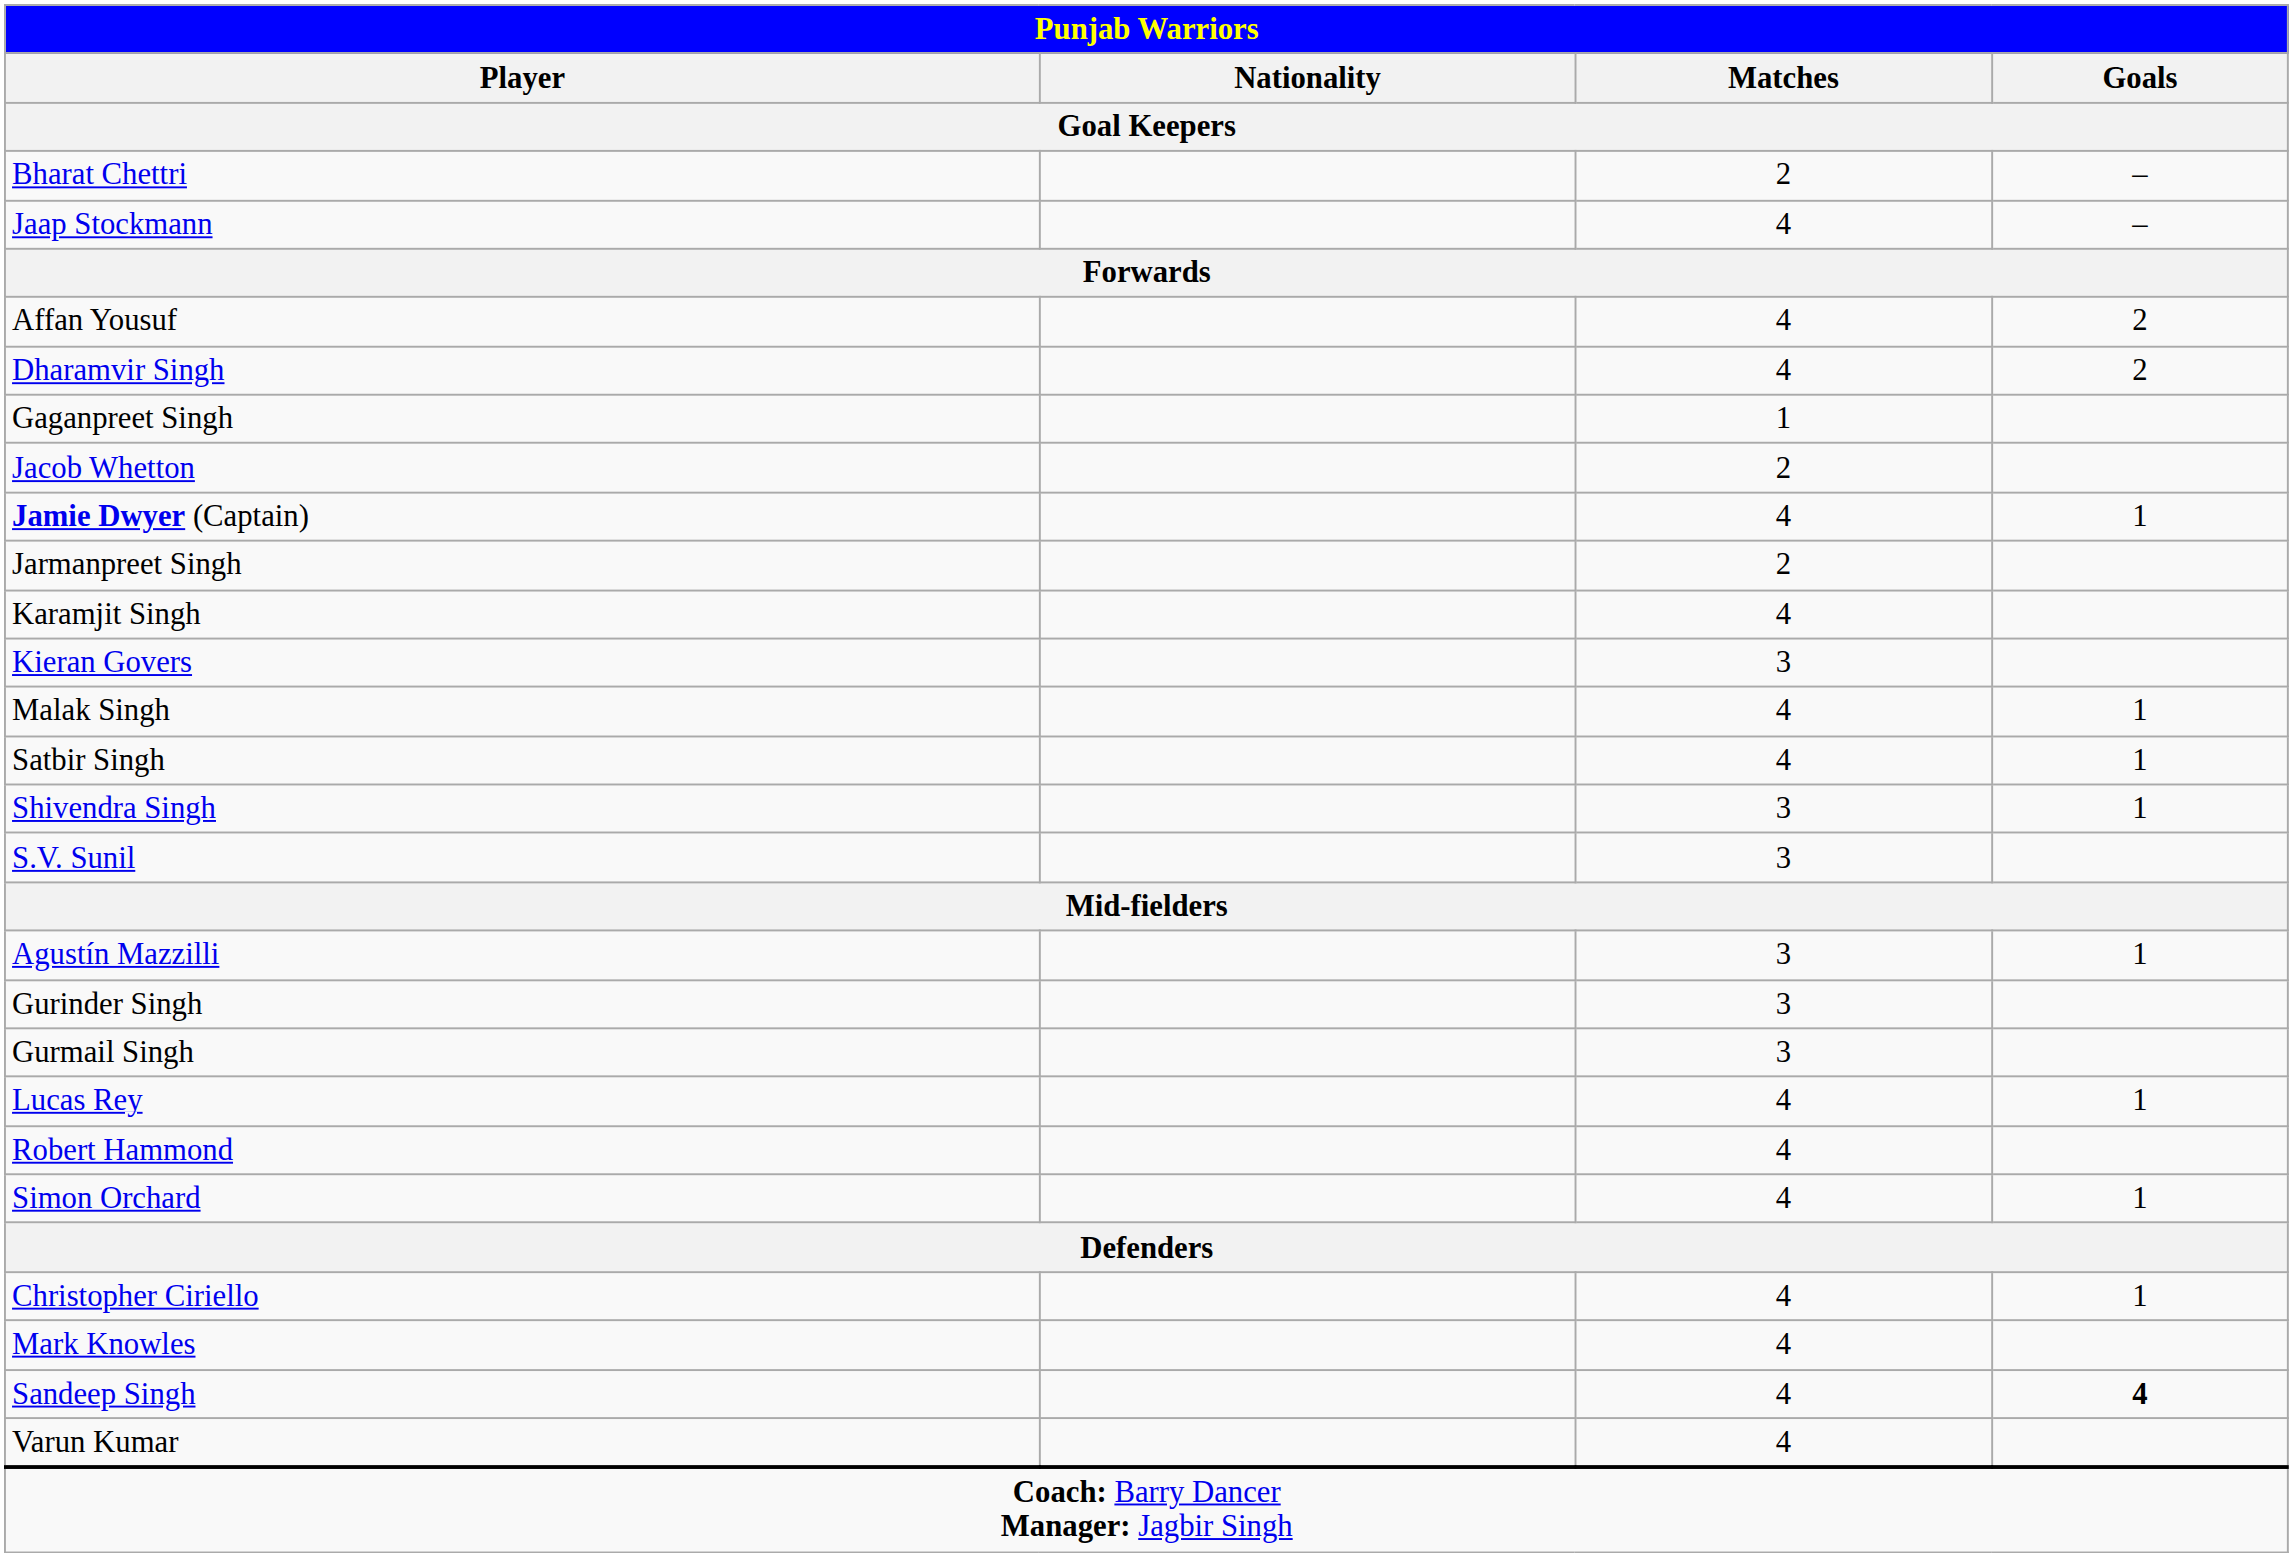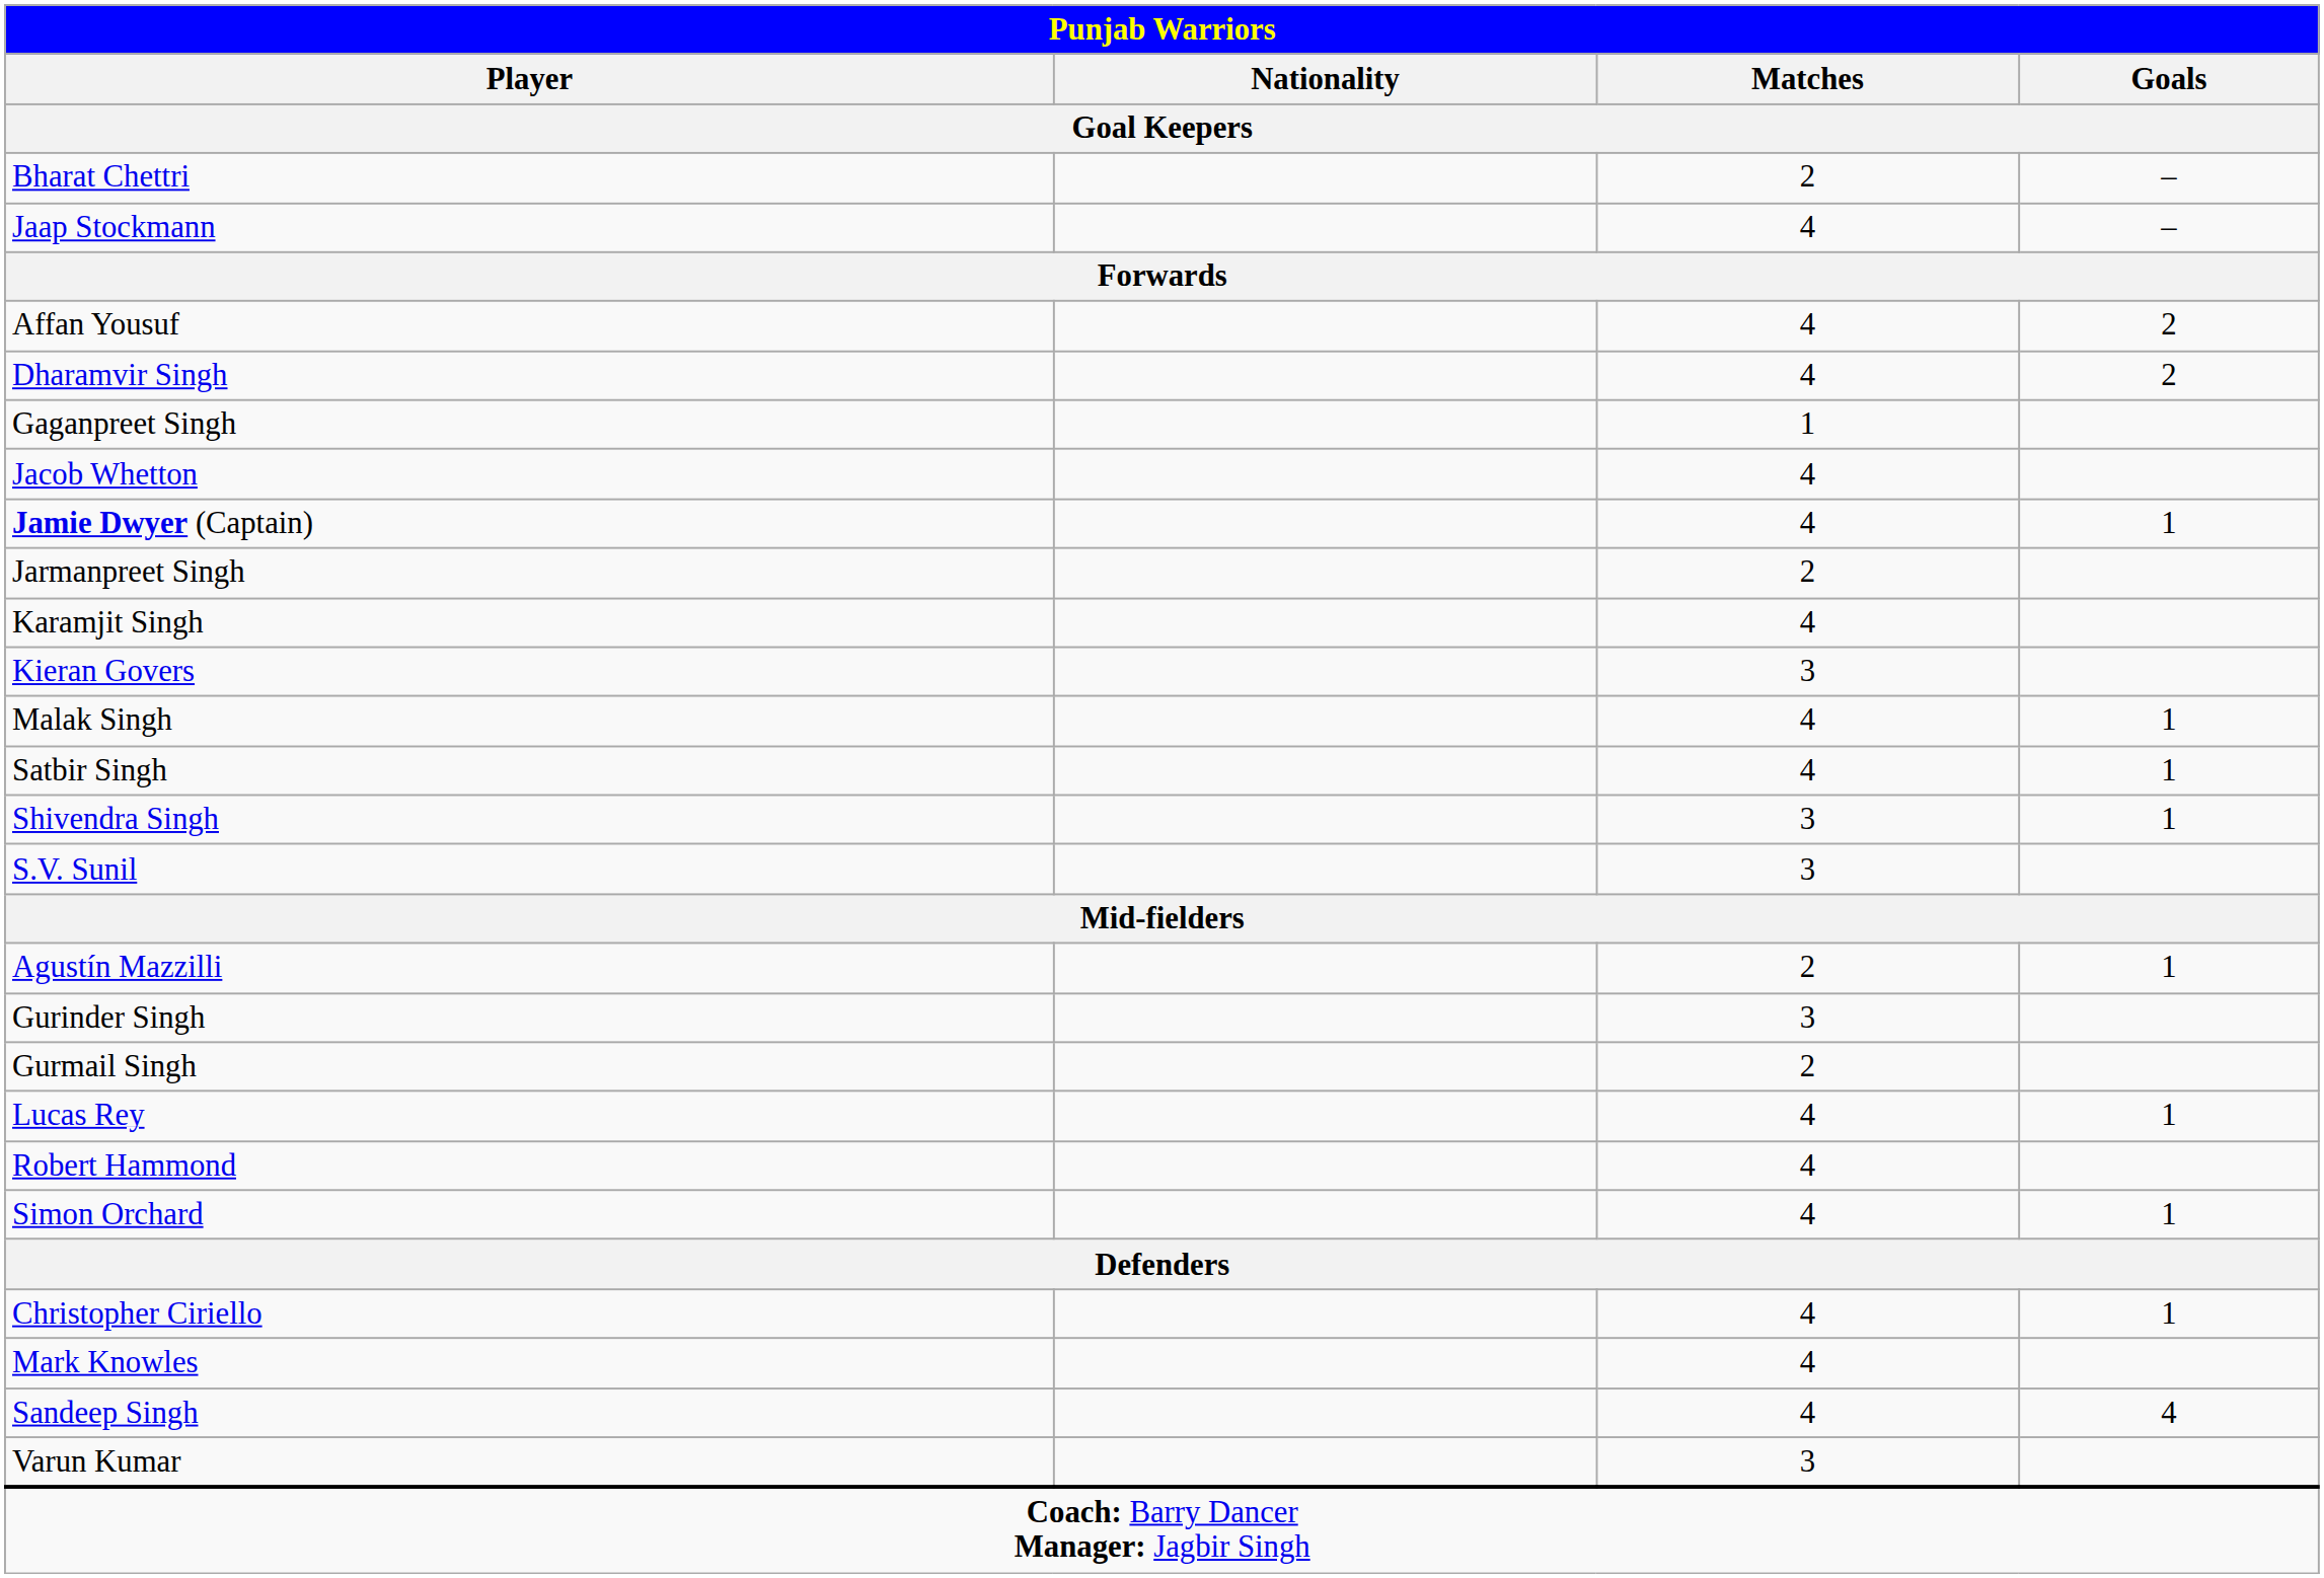 <table class="wikitable" style="width:60%;text-align:center;">
 <tr>
 <th colspan="4" style="background: #0000FF; color:#FFFF00">Punjab Warriors</th>
 </tr>
 <tr>
 <th>Player</th>
 <th>Nationality</th>
 <th>Matches</th>
 <th>Goals</th>
 </tr>
 <tr>
 <th colspan="4">Goal Keepers</th>
 </tr>
 <tr>
 <td style="text-align:left"><a href='#'>Bharat Chettri</a></td>
 <td style="text-align:left"></td>
 <td>2</td>
 <td>–</td>
 </tr>
 <tr>
 <td style="text-align:left"><a href='#'>Jaap Stockmann</a></td>
 <td style="text-align:left"></td>
 <td>4</td>
 <td>–</td>
 </tr>
 <tr>
 <th colspan="4">Forwards</th>
 </tr>
 <tr>
 <td style="text-align:left">Affan Yousuf</td>
 <td style="text-align:left"></td>
 <td>4</td>
 <td>2</td>
 </tr>
 <tr>
 <td style="text-align:left"><a href='#'>Dharamvir Singh</a></td>
 <td style="text-align:left"></td>
 <td>4</td>
 <td>2</td>
 </tr>
 <tr>
 <td style="text-align:left">Gaganpreet Singh</td>
 <td style="text-align:left"></td>
 <td>1</td>
 <td></td>
 </tr>
 <tr>
 <td style="text-align:left"><a href='#'>Jacob Whetton</a></td>
 <td style="text-align:left"></td>
-<td>2</td>
+<td>4</td>
 <td></td>
 </tr>
 <tr>
 <td style="text-align:left"><strong><a href='#'>Jamie Dwyer</a></strong> (Captain)</td>
 <td style="text-align:left"><strong></strong></td>
 <td>4</td>
 <td>1</td>
 </tr>
 <tr>
 <td style="text-align:left">Jarmanpreet Singh</td>
 <td style="text-align:left"></td>
 <td>2</td>
 <td></td>
 </tr>
 <tr>
 <td style="text-align:left">Karamjit Singh</td>
 <td style="text-align:left"></td>
 <td>4</td>
 <td></td>
 </tr>
 <tr>
 <td style="text-align:left"><a href='#'>Kieran Govers</a></td>
 <td style="text-align:left"></td>
 <td>3</td>
 <td></td>
 </tr>
 <tr>
 <td style="text-align:left">Malak Singh</td>
 <td style="text-align:left"></td>
 <td>4</td>
 <td>1</td>
 </tr>
 <tr>
 <td style="text-align:left">Satbir Singh</td>
 <td style="text-align:left"></td>
 <td>4</td>
 <td>1</td>
 </tr>
 <tr>
 <td style="text-align:left"><a href='#'>Shivendra Singh</a></td>
 <td style="text-align:left"></td>
 <td>3</td>
 <td>1</td>
 </tr>
 <tr>
 <td style="text-align:left"><a href='#'>S.V. Sunil</a></td>
 <td style="text-align:left"></td>
 <td>3</td>
 <td></td>
 </tr>
 <tr>
 <th colspan="4">Mid-fielders</th>
 </tr>
 <tr>
 <td style="text-align:left"><a href='#'>Agustín Mazzilli</a></td>
 <td style="text-align:left"></td>
-<td>3</td>
+<td>2</td>
 <td>1</td>
 </tr>
 <tr>
 <td style="text-align:left">Gurinder Singh</td>
 <td style="text-align:left"></td>
 <td>3</td>
 <td></td>
 </tr>
 <tr>
 <td style="text-align:left">Gurmail Singh</td>
 <td style="text-align:left"></td>
-<td>3</td>
+<td>2</td>
 <td></td>
 </tr>
 <tr>
 <td style="text-align:left"><a href='#'>Lucas Rey</a></td>
 <td style="text-align:left"></td>
 <td>4</td>
 <td>1</td>
 </tr>
 <tr>
 <td style="text-align:left"><a href='#'>Robert Hammond</a></td>
 <td style="text-align:left"></td>
 <td>4</td>
 <td></td>
 </tr>
 <tr>
 <td style="text-align:left"><a href='#'>Simon Orchard</a></td>
 <td style="text-align:left"></td>
 <td>4</td>
 <td>1</td>
 </tr>
 <tr>
 <th colspan="4">Defenders</th>
 </tr>
 <tr>
 <td style="text-align:left"><a href='#'>Christopher Ciriello</a></td>
 <td style="text-align:left"></td>
 <td>4</td>
 <td>1</td>
 </tr>
 <tr>
 <td style="text-align:left"><a href='#'>Mark Knowles</a></td>
 <td style="text-align:left"></td>
 <td>4</td>
 <td></td>
 </tr>
 <tr>
 <td style="text-align:left"><a href='#'>Sandeep Singh</a></td>
 <td style="text-align:left"></td>
 <td>4</td>
-<td><strong>4</strong></td>
+<td>4</td>
 </tr>
 <tr>
 <td style="text-align:left">Varun Kumar</td>
 <td style="text-align:left"></td>
-<td>4</td>
+<td>3</td>
 <td></td>
 </tr>
 <tr style="border-top:2px solid black;">
 <td colspan="7"><strong>Coach:</strong> <a href='#'>Barry Dancer</a> <br> <strong>Manager:</strong> <a href='#'>Jagbir Singh</a></td>
 </tr>
 </table>
